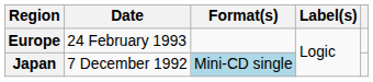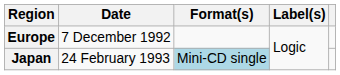 <table class="wikitable plainrowheaders">
 <tr>
 <th scope="col">Region</th>
 <th scope="col">Date</th>
 <th scope="col">Format(s)</th>
 <th scope="col">Label(s)</th>
 <th scope="col"></th>
 </tr>
 <tr>
 <th scope="row">Europe</th>
-<td>24 February 1993</td>
+<td>7 December 1992</td>
 <td></td>
 <td rowspan="2">Logic</td>
 <td></td>
 </tr>
 <tr>
 <th scope="row">Japan</th>
-<td>7 December 1992</td>
+<td>24 February 1993</td>
 <td style="background: lightblue;">Mini-CD single</td>
 <td></td>
 </tr>
 </table>
